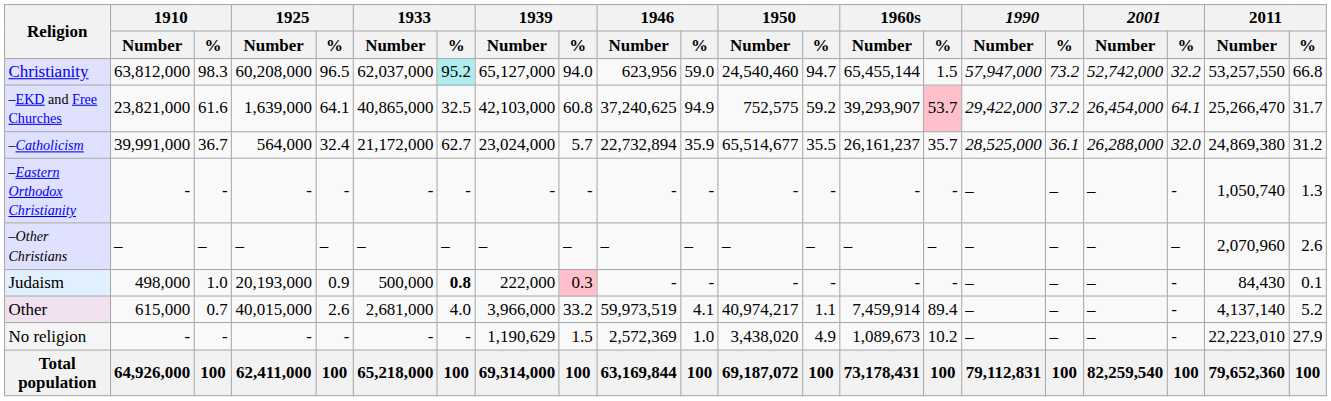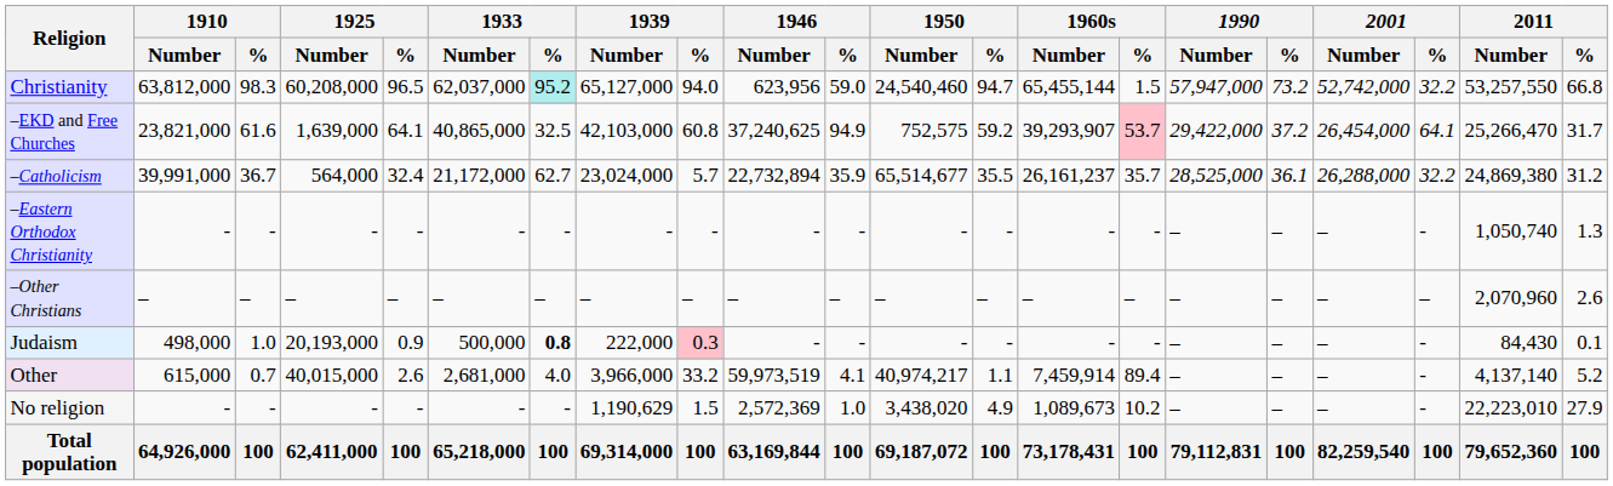 <table class="wikitable">
 <tr>
 <th rowspan="2">Religion</th>
 <th colspan="2">1910</th>
 <th colspan="2">1925</th>
 <th colspan="2">1933</th>
 <th colspan="2">1939</th>
 <th colspan="2">1946</th>
 <th colspan="2">1950</th>
 <th colspan="2">1960s</th>
 <th colspan="2"><em>1990</em></th>
 <th colspan="2"><em>2001</em></th>
 <th colspan="2">2011</th>
 </tr>
 <tr>
 <th>Number</th>
 <th>%</th>
 <th>Number</th>
 <th>%</th>
 <th>Number</th>
 <th>%</th>
 <th>Number</th>
 <th>%</th>
 <th>Number</th>
 <th>%</th>
 <th>Number</th>
 <th>%</th>
 <th>Number</th>
 <th>%</th>
 <th>Number</th>
 <th>%</th>
 <th>Number</th>
 <th>%</th>
 <th>Number</th>
 <th>%</th>
 </tr>
 <tr>
 <td style="background:#E0E0FF;"><a href='#'>Christianity</a></td>
 <td align=right>63,812,000</td>
 <td align=right>98.3</td>
 <td align=right>60,208,000</td>
 <td align=right>96.5</td>
 <td align=right>62,037,000</td>
 <td align=right style="background: paleturquoise;">95.2</td>
 <td align=right>65,127,000</td>
 <td align=right>94.0</td>
 <td align=right>623,956</td>
 <td align=right>59.0</td>
 <td align=right>24,540,460</td>
 <td align=right>94.7</td>
 <td align=right>65,455,144</td>
 <td align=right>1.5</td>
 <td><em>57,947,000</em></td>
 <td><em>73.2</em></td>
 <td><em>52,742,000</em></td>
 <td><em>32.2</em></td>
 <td align="right">53,257,550</td>
 <td align="right">66.8</td>
 </tr>
 <tr>
 <td style="background:#E0E0FF;"><small>–<a href='#'>EKD</a> and <a href='#'>Free Churches</a></small></td>
 <td align=right>23,821,000</td>
 <td align=right>61.6</td>
 <td align=right>1,639,000</td>
 <td align=right>64.1</td>
 <td align=right>40,865,000</td>
 <td align=right>32.5</td>
 <td align=right>42,103,000</td>
 <td align=right>60.8</td>
 <td align=right>37,240,625</td>
 <td align=right>94.9</td>
 <td align=right>752,575</td>
 <td align=right>59.2</td>
 <td align=right>39,293,907</td>
 <td align=right style="background: pink;">53.7</td>
 <td><em>29,422,000</em></td>
 <td><em>37.2</em></td>
 <td><em>26,454,000</em></td>
 <td><em>64.1</em></td>
 <td align="right">25,266,470</td>
 <td align=right>31.7</td>
 </tr>
 <tr>
 <td style="background:#E0E0FF;"><small>–<em><a href='#'>Catholicism</a></em></small></td>
 <td align=right>39,991,000</td>
 <td align=right>36.7</td>
 <td align=right>564,000</td>
 <td align=right>32.4</td>
 <td align=right>21,172,000</td>
 <td align=right>62.7</td>
 <td align=right>23,024,000</td>
 <td align=right>5.7</td>
 <td align=right>22,732,894</td>
 <td align=right>35.9</td>
 <td align=right>65,514,677</td>
 <td align=right>35.5</td>
 <td align=right>26,161,237</td>
 <td align=right>35.7</td>
 <td><em>28,525,000</em></td>
 <td><em>36.1</em></td>
 <td><em>26,288,000</em></td>
-<td><em>32.0</em></td>
+<td><em>32.2</em></td>
 <td align="right">24,869,380</td>
 <td align=right>31.2</td>
 </tr>
 <tr>
 <td style="background:#E0E0FF;"><small>–<em><a href='#'>Eastern Orthodox Christianity</a></em></small></td>
 <td align=right>-</td>
 <td align=right>-</td>
 <td align=right>-</td>
 <td align=right>-</td>
 <td align=right>-</td>
 <td align=right>-</td>
 <td align=right>-</td>
 <td align=right>-</td>
 <td align=right>-</td>
 <td align=right>-</td>
 <td align=right>-</td>
 <td align=right>-</td>
 <td align=right>-</td>
 <td align=right>-</td>
 <td>–</td>
 <td>–</td>
 <td>–</td>
 <td>-</td>
 <td align="right">1,050,740</td>
 <td align=right>1.3</td>
 </tr>
 <tr>
 <td style="background:#E0E0FF;"><small>–<em>Other Christians</em></small></td>
 <td>–</td>
 <td>–</td>
 <td>–</td>
 <td>–</td>
 <td>–</td>
 <td>–</td>
 <td>–</td>
 <td>–</td>
 <td>–</td>
 <td>–</td>
 <td>–</td>
 <td>–</td>
 <td>–</td>
 <td>–</td>
 <td>–</td>
 <td>–</td>
 <td>–</td>
 <td>–</td>
 <td align="right">2,070,960</td>
 <td align="right">2.6</td>
 </tr>
 <tr>
 <td style="background:#E0F0FF;">Judaism</td>
 <td align=right>498,000</td>
 <td align=right>1.0</td>
 <td align=right>20,193,000</td>
 <td align=right>0.9</td>
 <td align=right>500,000</td>
 <td align=right><strong>0.8</strong></td>
 <td align=right>222,000</td>
 <td align=right style="background: pink;">0.3</td>
 <td align=right>-</td>
 <td align=right>-</td>
 <td align=right>-</td>
 <td align=right>-</td>
 <td align=right>-</td>
 <td align=right>-</td>
 <td>–</td>
 <td>–</td>
 <td>–</td>
 <td>-</td>
 <td align="right">84,430</td>
 <td align=right>0.1</td>
 </tr>
 <tr>
 <td style="background:#F0E0F0;">Other</td>
 <td align=right>615,000</td>
 <td align=right>0.7</td>
 <td align=right>40,015,000</td>
 <td align=right>2.6</td>
 <td align=right>2,681,000</td>
 <td align=right>4.0</td>
 <td align=right>3,966,000</td>
 <td align=right>33.2</td>
 <td align=right>59,973,519</td>
 <td align=right>4.1</td>
 <td align=right>40,974,217</td>
 <td align=right>1.1</td>
 <td align=right>7,459,914</td>
 <td align=right>89.4</td>
 <td>–</td>
 <td>–</td>
 <td>–</td>
 <td>-</td>
 <td align="right">4,137,140</td>
 <td align="right">5.2</td>
 </tr>
 <tr>
 <td style="background:#F5F5F5;">No religion</td>
 <td align=right>-</td>
 <td align=right>-</td>
 <td align=right>-</td>
 <td align=right>-</td>
 <td align=right>-</td>
 <td align=right>-</td>
 <td align=right>1,190,629</td>
 <td align=right>1.5</td>
 <td align=right>2,572,369</td>
 <td align=right>1.0</td>
 <td align=right>3,438,020</td>
 <td align=right>4.9</td>
 <td align=right>1,089,673</td>
 <td align=right>10.2</td>
 <td>–</td>
 <td>–</td>
 <td>–</td>
 <td>-</td>
 <td align="right">22,223,010</td>
 <td align="right">27.9</td>
 </tr>
 <tr>
 <th>Total population</th>
 <th align=right>64,926,000</th>
 <th align=right>100</th>
 <th align="right">62,411,000</th>
 <th align=right>100</th>
 <th align="right">65,218,000</th>
 <th align=right>100</th>
 <th align="right">69,314,000</th>
 <th align=right>100</th>
 <th align="right">63,169,844</th>
 <th align=right>100</th>
 <th align="right">69,187,072</th>
 <th align=right>100</th>
 <th align="right">73,178,431</th>
 <th align=right>100</th>
 <th>79,112,831</th>
 <th>100</th>
 <th>82,259,540</th>
 <th>100</th>
 <th align="right">79,652,360</th>
 <th align="right">100</th>
 </tr>
 </table>
